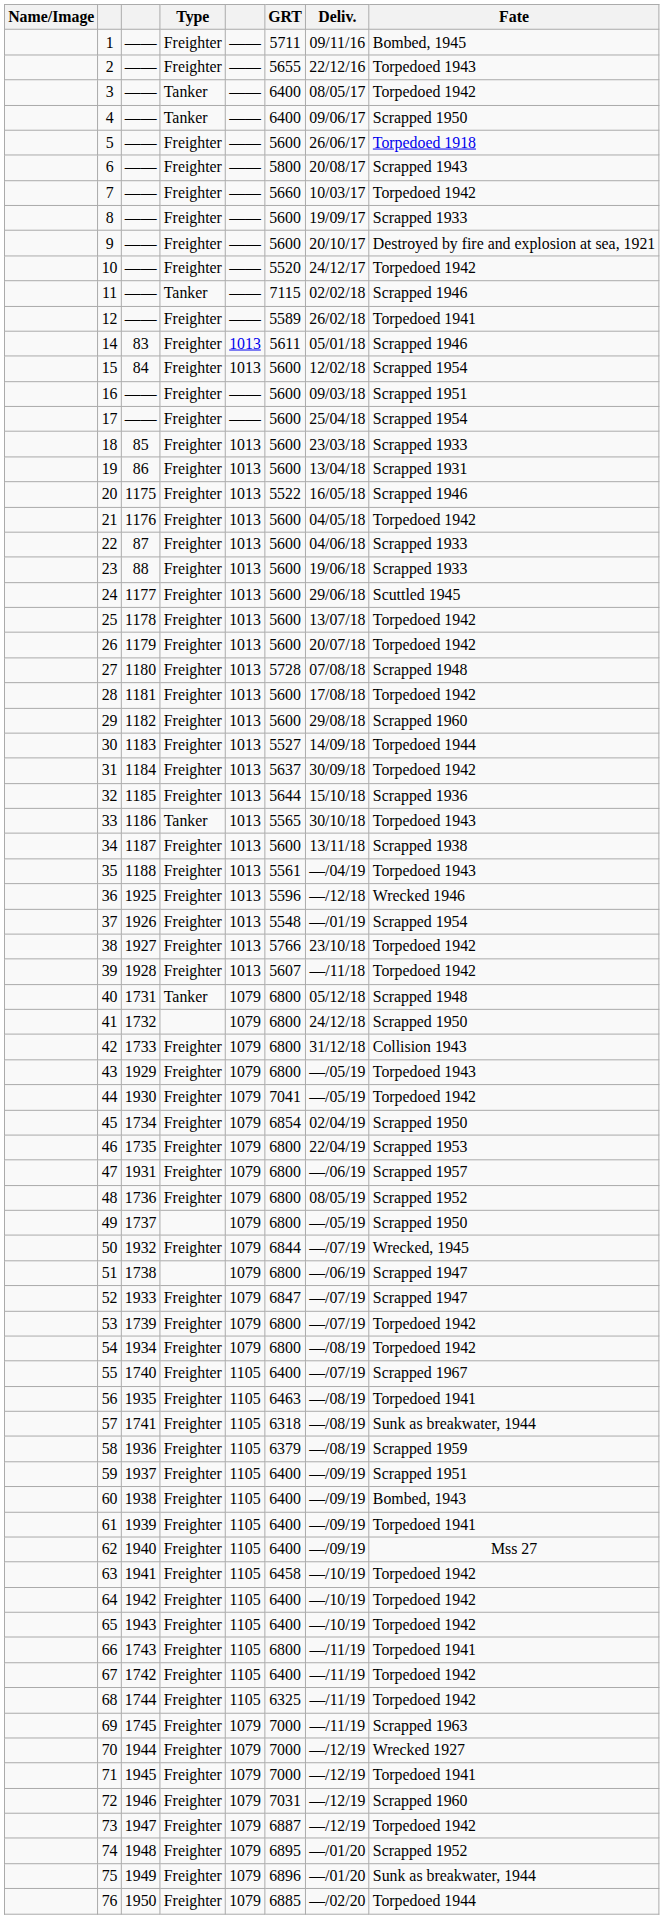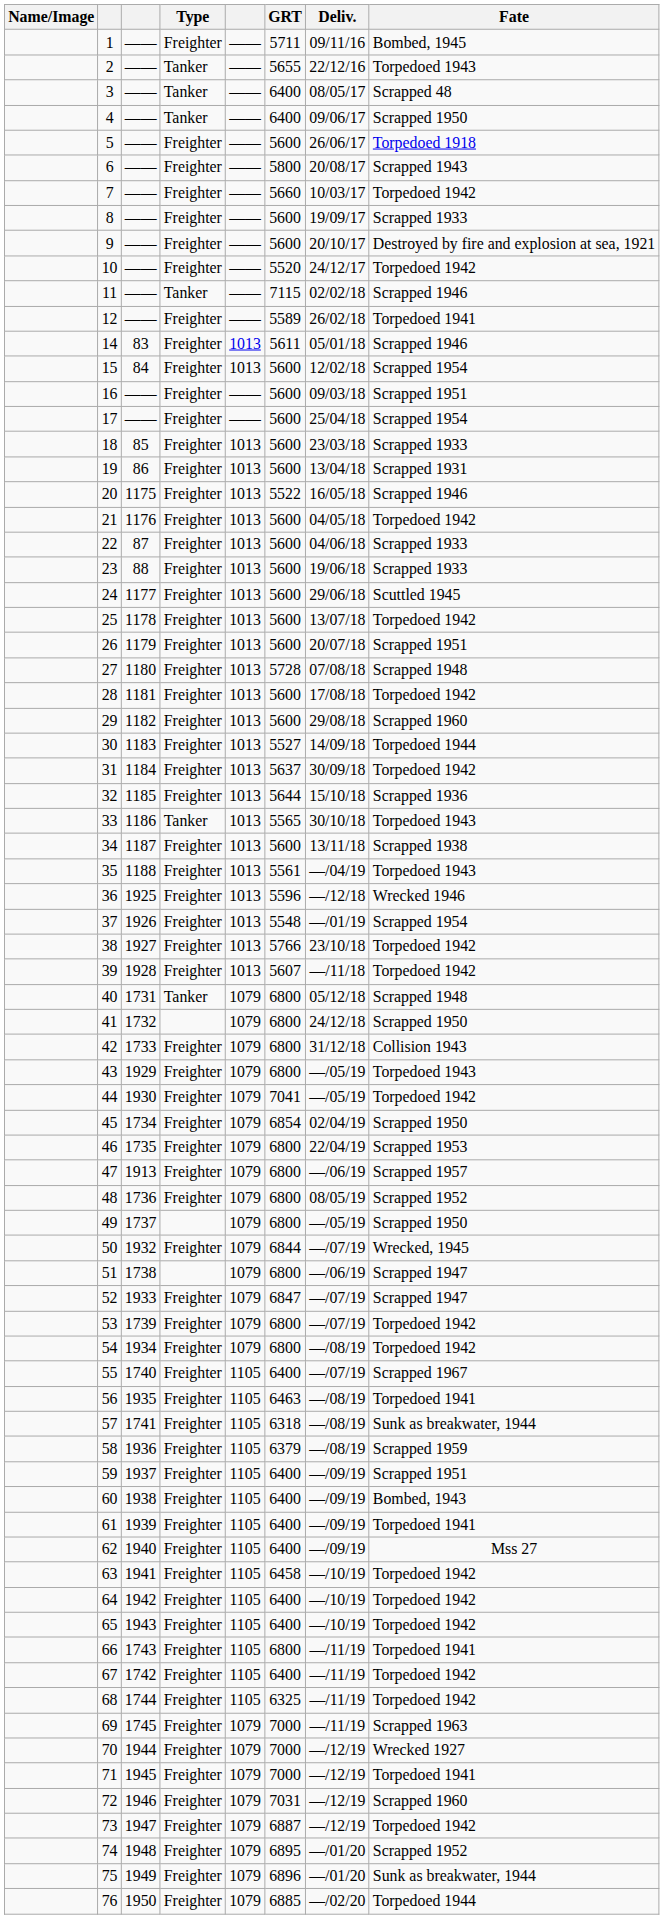 <table class="sortable wikitable">
 <tr>
 <th>Name/Image</th>
 <th></th>
 <th></th>
 <th>Type</th>
 <th></th>
 <th>GRT</th>
 <th>Deliv.</th>
 <th>Fate</th>
 </tr>
 <tr align="center">
 <td></td>
 <td>1</td>
 <td>——</td>
 <td align="left">Freighter</td>
 <td>——</td>
 <td>5711</td>
 <td>09/11/16</td>
 <td align="left">Bombed, 1945</td>
 </tr>
 <tr align="center">
 <td> </td>
 <td>2</td>
 <td>——</td>
-<td align="left">Freighter</td>
+<td align="left">Tanker</td>
 <td>——</td>
 <td>5655</td>
 <td>22/12/16</td>
 <td align="left">Torpedoed 1943</td>
 </tr>
 <tr align="center">
 <td></td>
 <td>3</td>
 <td>——</td>
 <td align="left">Tanker</td>
 <td>——</td>
 <td>6400</td>
 <td>08/05/17</td>
-<td align="left">Torpedoed 1942</td>
+<td align="left">Scrapped 48</td>
 </tr>
 <tr align="center">
 <td></td>
 <td>4</td>
 <td>——</td>
 <td align="left">Tanker</td>
 <td>——</td>
 <td>6400</td>
 <td>09/06/17</td>
 <td align="left">Scrapped 1950</td>
 </tr>
 <tr align="center">
 <td></td>
 <td>5</td>
 <td>——</td>
 <td align="left">Freighter</td>
 <td>——</td>
 <td>5600</td>
 <td>26/06/17</td>
 <td align="left"><a href='#'>Torpedoed 1918</a></td>
 </tr>
 <tr align="center">
 <td></td>
 <td>6</td>
 <td>——</td>
 <td align="left">Freighter</td>
 <td>——</td>
 <td>5800</td>
 <td>20/08/17</td>
 <td align="left">Scrapped 1943</td>
 </tr>
 <tr align="center">
 <td></td>
 <td>7</td>
 <td>——</td>
 <td align="left">Freighter</td>
 <td>——</td>
 <td>5660</td>
 <td>10/03/17</td>
 <td align="left">Torpedoed 1942</td>
 </tr>
 <tr align="center">
 <td></td>
 <td>8</td>
 <td>——</td>
 <td align="left">Freighter</td>
 <td>——</td>
 <td>5600</td>
 <td>19/09/17</td>
 <td align="left">Scrapped 1933</td>
 </tr>
 <tr align="center">
 <td></td>
 <td>9</td>
 <td>——</td>
 <td align="left">Freighter</td>
 <td>——</td>
 <td>5600</td>
 <td>20/10/17</td>
 <td align="left">Destroyed by fire and explosion at sea, 1921</td>
 </tr>
 <tr align="center">
 <td></td>
 <td>10</td>
 <td>——</td>
 <td align="left">Freighter</td>
 <td>——</td>
 <td>5520</td>
 <td>24/12/17</td>
 <td align="left">Torpedoed 1942</td>
 </tr>
 <tr align="center">
 <td></td>
 <td>11</td>
 <td>——</td>
 <td align="left">Tanker</td>
 <td>——</td>
 <td>7115</td>
 <td>02/02/18</td>
 <td align="left">Scrapped 1946</td>
 </tr>
 <tr align="center">
 <td></td>
 <td>12</td>
 <td>——</td>
 <td align="left">Freighter</td>
 <td>——</td>
 <td>5589</td>
 <td>26/02/18</td>
 <td align="left">Torpedoed 1941</td>
 </tr>
 <tr align="center">
 <td></td>
 <td>14</td>
 <td>83</td>
 <td align="left">Freighter</td>
 <td><a href='#'>1013</a></td>
 <td>5611</td>
 <td>05/01/18</td>
 <td align="left">Scrapped 1946</td>
 </tr>
 <tr align="center">
 <td></td>
 <td>15</td>
 <td>84</td>
 <td align="left">Freighter</td>
 <td>1013</td>
 <td>5600</td>
 <td>12/02/18</td>
 <td align="left">Scrapped 1954</td>
 </tr>
 <tr align="center">
 <td></td>
 <td>16</td>
 <td>——</td>
 <td align="left">Freighter</td>
 <td>——</td>
 <td>5600</td>
 <td>09/03/18</td>
 <td align="left">Scrapped 1951</td>
 </tr>
 <tr align="center">
 <td></td>
 <td>17</td>
 <td>——</td>
 <td align="left">Freighter</td>
 <td>——</td>
 <td>5600</td>
 <td>25/04/18</td>
 <td align="left">Scrapped 1954</td>
 </tr>
 <tr align="center">
 <td></td>
 <td>18</td>
 <td>85</td>
 <td align="left">Freighter</td>
 <td>1013</td>
 <td>5600</td>
 <td>23/03/18</td>
 <td align="left">Scrapped 1933</td>
 </tr>
 <tr align="center">
 <td></td>
 <td>19</td>
 <td>86</td>
 <td align="left">Freighter</td>
 <td>1013</td>
 <td>5600</td>
 <td>13/04/18</td>
 <td align="left">Scrapped 1931</td>
 </tr>
 <tr align="center">
 <td></td>
 <td>20</td>
 <td>1175</td>
 <td align="left">Freighter</td>
 <td>1013</td>
 <td>5522</td>
 <td>16/05/18</td>
 <td align="left">Scrapped 1946</td>
 </tr>
 <tr align="center">
 <td></td>
 <td>21</td>
 <td>1176</td>
 <td align="left">Freighter</td>
 <td>1013</td>
 <td>5600</td>
 <td>04/05/18</td>
 <td align="left">Torpedoed 1942</td>
 </tr>
 <tr align="center">
 <td></td>
 <td>22</td>
 <td>87</td>
 <td align="left">Freighter</td>
 <td>1013</td>
 <td>5600</td>
 <td>04/06/18</td>
 <td align="left">Scrapped 1933</td>
 </tr>
 <tr align="center">
 <td></td>
 <td>23</td>
 <td>88</td>
 <td align="left">Freighter</td>
 <td>1013</td>
 <td>5600</td>
 <td>19/06/18</td>
 <td align="left">Scrapped 1933</td>
 </tr>
 <tr align="center">
 <td></td>
 <td>24</td>
 <td>1177</td>
 <td align="left">Freighter</td>
 <td>1013</td>
 <td>5600</td>
 <td>29/06/18</td>
 <td align="left">Scuttled 1945</td>
 </tr>
 <tr align="center">
 <td></td>
 <td>25</td>
 <td>1178</td>
 <td align="left">Freighter</td>
 <td>1013</td>
 <td>5600</td>
 <td>13/07/18</td>
 <td align="left">Torpedoed 1942</td>
 </tr>
 <tr align="center">
 <td></td>
 <td>26</td>
 <td>1179</td>
 <td align="left">Freighter</td>
 <td>1013</td>
 <td>5600</td>
 <td>20/07/18</td>
-<td align="left">Torpedoed 1942</td>
+<td align="left">Scrapped 1951</td>
 </tr>
 <tr align="center">
 <td></td>
 <td>27</td>
 <td>1180</td>
 <td align="left">Freighter</td>
 <td>1013</td>
 <td>5728</td>
 <td>07/08/18</td>
 <td align="left">Scrapped 1948</td>
 </tr>
 <tr align="center">
 <td></td>
 <td>28</td>
 <td>1181</td>
 <td align="left">Freighter</td>
 <td>1013</td>
 <td>5600</td>
 <td>17/08/18</td>
 <td align="left">Torpedoed 1942</td>
 </tr>
 <tr align="center">
 <td></td>
 <td>29</td>
 <td>1182</td>
 <td align="left">Freighter</td>
 <td>1013</td>
 <td>5600</td>
 <td>29/08/18</td>
 <td align="left">Scrapped 1960</td>
 </tr>
 <tr align="center">
 <td></td>
 <td>30</td>
 <td>1183</td>
 <td align="left">Freighter</td>
 <td>1013</td>
 <td>5527</td>
 <td>14/09/18</td>
 <td align="left">Torpedoed 1944</td>
 </tr>
 <tr align="center">
 <td></td>
 <td>31</td>
 <td>1184</td>
 <td align="left">Freighter</td>
 <td>1013</td>
 <td>5637</td>
 <td>30/09/18</td>
 <td align="left">Torpedoed 1942</td>
 </tr>
 <tr align="center">
 <td></td>
 <td>32</td>
 <td>1185</td>
 <td align="left">Freighter</td>
 <td>1013</td>
 <td>5644</td>
 <td>15/10/18</td>
 <td align="left">Scrapped 1936</td>
 </tr>
 <tr align="center">
 <td></td>
 <td>33</td>
 <td>1186</td>
 <td align="left">Tanker</td>
 <td>1013</td>
 <td>5565</td>
 <td>30/10/18</td>
 <td align="left">Torpedoed 1943</td>
 </tr>
 <tr align="center">
 <td></td>
 <td>34</td>
 <td>1187</td>
 <td align="left">Freighter</td>
 <td>1013</td>
 <td>5600</td>
 <td>13/11/18</td>
 <td align="left">Scrapped 1938</td>
 </tr>
 <tr align="center">
 <td></td>
 <td>35</td>
 <td>1188</td>
 <td align="left">Freighter</td>
 <td>1013</td>
 <td>5561</td>
 <td>—/04/19</td>
 <td align="left">Torpedoed 1943</td>
 </tr>
 <tr align="center">
 <td></td>
 <td>36</td>
 <td>1925</td>
 <td align="left">Freighter</td>
 <td>1013</td>
 <td>5596</td>
 <td>—/12/18</td>
 <td align="left">Wrecked 1946</td>
 </tr>
 <tr align="center">
 <td></td>
 <td>37</td>
 <td>1926</td>
 <td align="left">Freighter</td>
 <td>1013</td>
 <td>5548</td>
 <td>—/01/19</td>
 <td align="left">Scrapped 1954</td>
 </tr>
 <tr align="center">
 <td></td>
 <td>38</td>
 <td>1927</td>
 <td align="left">Freighter</td>
 <td>1013</td>
 <td>5766</td>
 <td>23/10/18</td>
 <td align="left">Torpedoed 1942</td>
 </tr>
 <tr align="center">
 <td></td>
 <td>39</td>
 <td>1928</td>
 <td align="left">Freighter</td>
 <td>1013</td>
 <td>5607</td>
 <td>—/11/18</td>
 <td align="left">Torpedoed 1942</td>
 </tr>
 <tr align="center">
 <td></td>
 <td>40</td>
 <td>1731</td>
 <td align="left">Tanker</td>
 <td>1079</td>
 <td>6800</td>
 <td>05/12/18</td>
 <td align="left">Scrapped 1948</td>
 </tr>
 <tr align="center">
 <td></td>
 <td>41</td>
 <td>1732</td>
 <td align="left"></td>
 <td>1079</td>
 <td>6800</td>
 <td>24/12/18</td>
 <td align="left">Scrapped 1950</td>
 </tr>
 <tr align="center">
 <td></td>
 <td>42</td>
 <td>1733</td>
 <td align="left">Freighter</td>
 <td>1079</td>
 <td>6800</td>
 <td>31/12/18</td>
 <td align="left">Collision 1943</td>
 </tr>
 <tr align="center">
 <td></td>
 <td>43</td>
 <td>1929</td>
 <td align="left">Freighter</td>
 <td>1079</td>
 <td>6800</td>
 <td>—/05/19</td>
 <td align="left">Torpedoed 1943</td>
 </tr>
 <tr align="center">
 <td></td>
 <td>44</td>
 <td>1930</td>
 <td align="left">Freighter</td>
 <td>1079</td>
 <td>7041</td>
 <td>—/05/19</td>
 <td align="left">Torpedoed 1942</td>
 </tr>
 <tr align="center">
 <td></td>
 <td>45</td>
 <td>1734</td>
 <td align="left">Freighter</td>
 <td>1079</td>
 <td>6854</td>
 <td>02/04/19</td>
 <td align="left">Scrapped 1950</td>
 </tr>
 <tr align="center">
 <td></td>
 <td>46</td>
 <td>1735</td>
 <td align="left">Freighter</td>
 <td>1079</td>
 <td>6800</td>
 <td>22/04/19</td>
 <td align="left">Scrapped 1953</td>
 </tr>
 <tr align="center">
 <td></td>
 <td>47</td>
-<td>1931</td>
+<td>1913</td>
 <td align="left">Freighter</td>
 <td>1079</td>
 <td>6800</td>
 <td>—/06/19</td>
 <td align="left">Scrapped 1957</td>
 </tr>
 <tr align="center">
 <td></td>
 <td>48</td>
 <td>1736</td>
 <td align="left">Freighter</td>
 <td>1079</td>
 <td>6800</td>
 <td>08/05/19</td>
 <td align="left">Scrapped 1952</td>
 </tr>
 <tr align="center">
 <td></td>
 <td>49</td>
 <td>1737</td>
 <td align="left"></td>
 <td>1079</td>
 <td>6800</td>
 <td>—/05/19</td>
 <td align="left">Scrapped 1950</td>
 </tr>
 <tr align="center">
 <td></td>
 <td>50</td>
 <td>1932</td>
 <td align="left">Freighter</td>
 <td>1079</td>
 <td>6844</td>
 <td>—/07/19</td>
 <td align="left">Wrecked, 1945</td>
 </tr>
 <tr align="center">
 <td></td>
 <td>51</td>
 <td>1738</td>
 <td align="left"></td>
 <td>1079</td>
 <td>6800</td>
 <td>—/06/19</td>
 <td align="left">Scrapped 1947</td>
 </tr>
 <tr align="center">
 <td></td>
 <td>52</td>
 <td>1933</td>
 <td align="left">Freighter</td>
 <td>1079</td>
 <td>6847</td>
 <td>—/07/19</td>
 <td align="left">Scrapped 1947</td>
 </tr>
 <tr align="center">
 <td></td>
 <td>53</td>
 <td>1739</td>
 <td align="left">Freighter</td>
 <td>1079</td>
 <td>6800</td>
 <td>—/07/19</td>
 <td align="left">Torpedoed 1942</td>
 </tr>
 <tr align="center">
 <td></td>
 <td>54</td>
 <td>1934</td>
 <td align="left">Freighter</td>
 <td>1079</td>
 <td>6800</td>
 <td>—/08/19</td>
 <td align="left">Torpedoed 1942</td>
 </tr>
 <tr align="center">
 <td></td>
 <td>55</td>
 <td>1740</td>
 <td align="left">Freighter</td>
 <td>1105</td>
 <td>6400</td>
 <td>—/07/19</td>
 <td align="left">Scrapped 1967</td>
 </tr>
 <tr align="center">
 <td></td>
 <td>56</td>
 <td>1935</td>
 <td align="left">Freighter</td>
 <td>1105</td>
 <td>6463</td>
 <td>—/08/19</td>
 <td align="left">Torpedoed 1941</td>
 </tr>
 <tr align="center">
 <td></td>
 <td>57</td>
 <td>1741</td>
 <td align="left">Freighter</td>
 <td>1105</td>
 <td>6318</td>
 <td>—/08/19</td>
 <td align="left">Sunk as breakwater, 1944</td>
 </tr>
 <tr align="center">
 <td></td>
 <td>58</td>
 <td>1936</td>
 <td align="left">Freighter</td>
 <td>1105</td>
 <td>6379</td>
 <td>—/08/19</td>
 <td align="left">Scrapped 1959</td>
 </tr>
 <tr align="center">
 <td></td>
 <td>59</td>
 <td>1937</td>
 <td align="left">Freighter</td>
 <td>1105</td>
 <td>6400</td>
 <td>—/09/19</td>
 <td align="left">Scrapped 1951</td>
 </tr>
 <tr align="center">
 <td></td>
 <td>60</td>
 <td>1938</td>
 <td align="left">Freighter</td>
 <td>1105</td>
 <td>6400</td>
 <td>—/09/19</td>
 <td align="left">Bombed, 1943</td>
 </tr>
 <tr align="center">
 <td></td>
 <td>61</td>
 <td>1939</td>
 <td align="left">Freighter</td>
 <td>1105</td>
 <td>6400</td>
 <td>—/09/19</td>
 <td align="left">Torpedoed 1941</td>
 </tr>
 <tr align="center">
 <td></td>
 <td>62</td>
 <td>1940</td>
 <td align="left">Freighter</td>
 <td>1105</td>
 <td>6400</td>
 <td>—/09/19</td>
 <td>Mss 27</td>
 </tr>
 <tr align="center">
 <td></td>
 <td>63</td>
 <td>1941</td>
 <td align="left">Freighter</td>
 <td>1105</td>
 <td>6458</td>
 <td>—/10/19</td>
 <td align="left">Torpedoed 1942</td>
 </tr>
 <tr align="center">
 <td></td>
 <td>64</td>
 <td>1942</td>
 <td align="left">Freighter</td>
 <td>1105</td>
 <td>6400</td>
 <td>—/10/19</td>
 <td align="left">Torpedoed 1942</td>
 </tr>
 <tr align="center">
 <td></td>
 <td>65</td>
 <td>1943</td>
 <td align="left">Freighter</td>
 <td>1105</td>
 <td>6400</td>
 <td>—/10/19</td>
 <td align="left">Torpedoed 1942</td>
 </tr>
 <tr align="center">
 <td></td>
 <td>66</td>
 <td>1743</td>
 <td align="left">Freighter</td>
 <td>1105</td>
 <td>6800</td>
 <td>—/11/19</td>
 <td align="left">Torpedoed 1941</td>
 </tr>
 <tr align="center">
 <td></td>
 <td>67</td>
 <td>1742</td>
 <td align="left">Freighter</td>
 <td>1105</td>
 <td>6400</td>
 <td>—/11/19</td>
 <td align="left">Torpedoed 1942</td>
 </tr>
 <tr align="center">
 <td></td>
 <td>68</td>
 <td>1744</td>
 <td align="left">Freighter</td>
 <td>1105</td>
 <td>6325</td>
 <td>—/11/19</td>
 <td align="left">Torpedoed 1942</td>
 </tr>
 <tr align="center">
 <td></td>
 <td>69</td>
 <td>1745</td>
 <td align="left">Freighter</td>
 <td>1079</td>
 <td>7000</td>
 <td>—/11/19</td>
 <td align="left">Scrapped 1963</td>
 </tr>
 <tr align="center">
 <td></td>
 <td>70</td>
 <td>1944</td>
 <td align="left">Freighter</td>
 <td>1079</td>
 <td>7000</td>
 <td>—/12/19</td>
 <td align="left">Wrecked 1927</td>
 </tr>
 <tr align="center">
 <td></td>
 <td>71</td>
 <td>1945</td>
 <td align="left">Freighter</td>
 <td>1079</td>
 <td>7000</td>
 <td>—/12/19</td>
 <td align="left">Torpedoed 1941</td>
 </tr>
 <tr align="center">
 <td></td>
 <td>72</td>
 <td>1946</td>
 <td align="left">Freighter</td>
 <td>1079</td>
 <td>7031</td>
 <td>—/12/19</td>
 <td align="left">Scrapped 1960</td>
 </tr>
 <tr align="center">
 <td></td>
 <td>73</td>
 <td>1947</td>
 <td align="left">Freighter</td>
 <td>1079</td>
 <td>6887</td>
 <td>—/12/19</td>
 <td align="left">Torpedoed 1942</td>
 </tr>
 <tr align="center">
 <td></td>
 <td>74</td>
 <td>1948</td>
 <td align="left">Freighter</td>
 <td>1079</td>
 <td>6895</td>
 <td>—/01/20</td>
 <td align="left">Scrapped 1952</td>
 </tr>
 <tr align="center">
 <td></td>
 <td>75</td>
 <td>1949</td>
 <td align="left">Freighter</td>
 <td>1079</td>
 <td>6896</td>
 <td>—/01/20</td>
 <td align="left">Sunk as breakwater, 1944</td>
 </tr>
 <tr align="center">
 <td></td>
 <td>76</td>
 <td>1950</td>
 <td align="left">Freighter</td>
 <td>1079</td>
 <td>6885</td>
 <td>—/02/20</td>
 <td align="left">Torpedoed 1944</td>
 </tr>
 </table>
